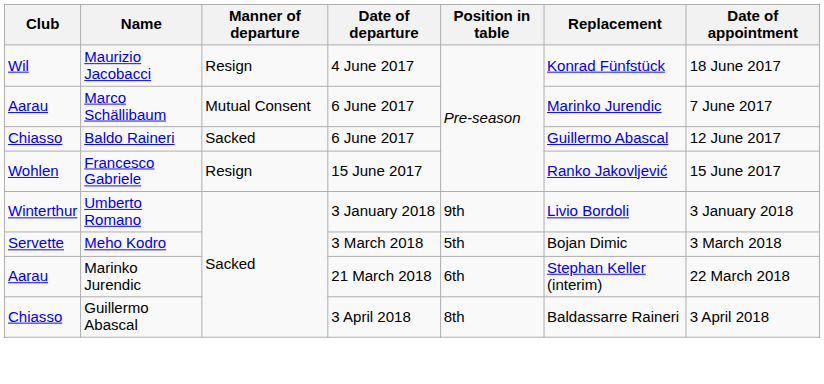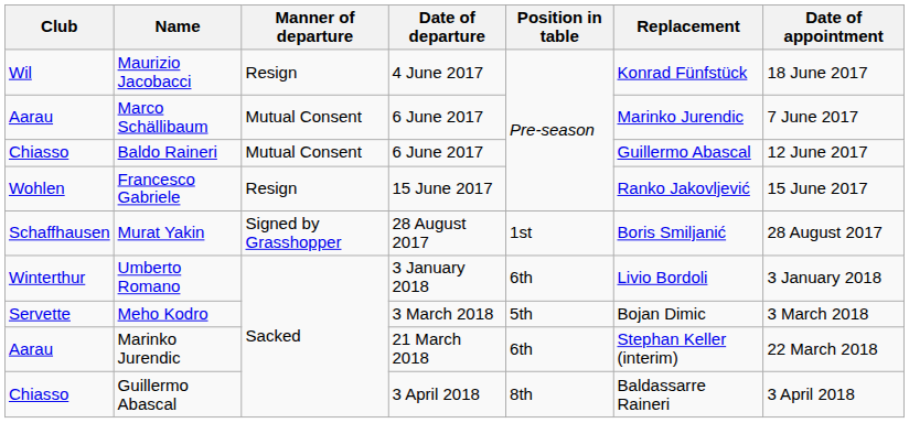 <table class="wikitable">
 <tr>
 <th>Club</th>
 <th>Name</th>
 <th>Manner of departure</th>
 <th>Date of departure</th>
 <th>Position in table</th>
 <th>Replacement</th>
 <th>Date of appointment</th>
 </tr>
 <tr>
 <td><a href='#'>Wil</a></td>
 <td> <a href='#'>Maurizio Jacobacci</a></td>
 <td>Resign</td>
 <td>4 June 2017</td>
 <td rowspan=4><em>Pre-season</em></td>
 <td> <a href='#'>Konrad Fünfstück</a></td>
 <td>18 June 2017</td>
 </tr>
 <tr>
 <td><a href='#'>Aarau</a></td>
 <td> <a href='#'>Marco Schällibaum</a></td>
 <td>Mutual Consent</td>
 <td>6 June 2017</td>
 <td> <a href='#'>Marinko Jurendic</a></td>
 <td>7 June 2017</td>
 </tr>
 <tr>
 <td><a href='#'>Chiasso</a></td>
 <td> <a href='#'>Baldo Raineri</a></td>
-<td>Sacked</td>
+<td>Mutual Consent</td>
 <td>6 June 2017</td>
 <td> <a href='#'>Guillermo Abascal</a></td>
 <td>12 June 2017</td>
 </tr>
 <tr>
 <td><a href='#'>Wohlen</a></td>
 <td> <a href='#'>Francesco Gabriele</a></td>
 <td>Resign</td>
 <td>15 June 2017</td>
 <td> <a href='#'>Ranko Jakovljević</a></td>
 <td>15 June 2017</td>
 </tr>
 <tr>
+<td><a href='#'>Schaffhausen</a></td>
+<td> <a href='#'>Murat Yakin</a></td>
+<td>Signed by <a href='#'>Grasshopper</a></td>
+<td>28 August 2017</td>
+<td>1st</td>
+<td> <a href='#'>Boris Smiljanić</a></td>
+<td>28 August 2017</td>
+</tr>
+<tr>
 <td><a href='#'>Winterthur</a></td>
 <td> <a href='#'>Umberto Romano</a></td>
 <td rowspan="4">Sacked</td>
 <td>3 January 2018</td>
-<td>9th</td>
+<td>6th</td>
 <td> <a href='#'>Livio Bordoli</a></td>
 <td>3 January 2018</td>
 </tr>
 <tr>
 <td><a href='#'>Servette</a></td>
 <td> <a href='#'>Meho Kodro</a></td>
 <td>3 March 2018</td>
 <td>5th</td>
 <td> Bojan Dimic</td>
 <td>3 March 2018</td>
 </tr>
 <tr>
 <td><a href='#'>Aarau</a></td>
 <td> Marinko Jurendic</td>
 <td>21 March 2018</td>
 <td>6th</td>
 <td> <a href='#'>Stephan Keller</a> (interim)</td>
 <td>22 March 2018</td>
 </tr>
 <tr>
 <td><a href='#'>Chiasso</a></td>
 <td> Guillermo Abascal</td>
 <td>3 April 2018</td>
 <td>8th</td>
 <td> Baldassarre Raineri</td>
 <td>3 April 2018</td>
 </tr>
 </table>
